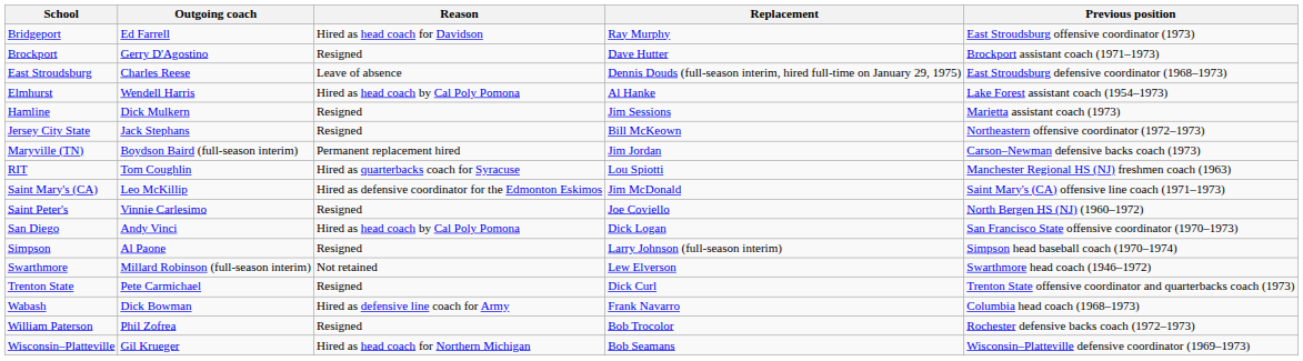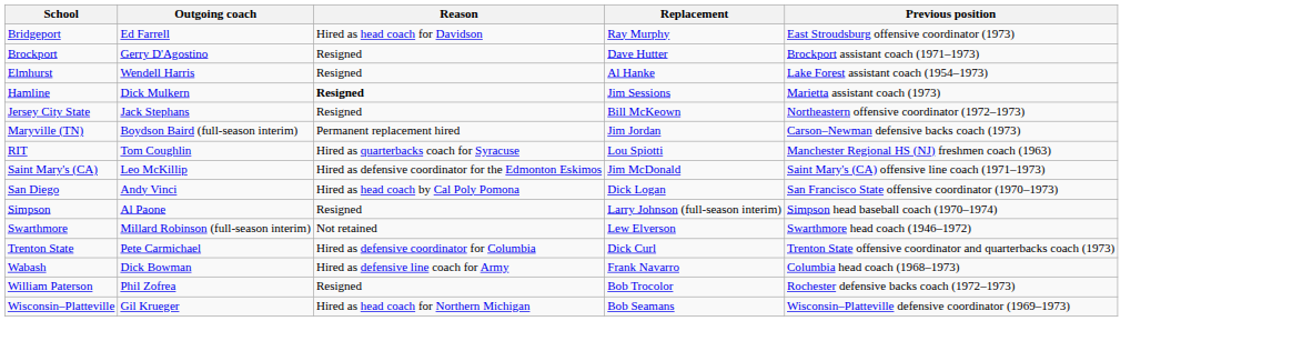 <table class="wikitable sortable">
 <tr>
 <th>School</th>
 <th>Outgoing coach</th>
 <th>Reason</th>
 <th>Replacement</th>
 <th>Previous position</th>
 </tr>
 <tr>
 <td><a href='#'>Bridgeport</a></td>
 <td><a href='#'>Ed Farrell</a></td>
 <td>Hired as <a href='#'>head coach</a> for <a href='#'>Davidson</a></td>
 <td><a href='#'>Ray Murphy</a></td>
 <td><a href='#'>East Stroudsburg</a> offensive coordinator (1973)</td>
 </tr>
 <tr>
 <td><a href='#'>Brockport</a></td>
 <td><a href='#'>Gerry D'Agostino</a></td>
 <td>Resigned</td>
 <td><a href='#'>Dave Hutter</a></td>
 <td><a href='#'>Brockport</a> assistant coach (1971–1973)</td>
 </tr>
 <tr>
-<td><a href='#'>East Stroudsburg</a></td>
-<td><a href='#'>Charles Reese</a></td>
-<td>Leave of absence</td>
-<td><a href='#'>Dennis Douds</a> (full-season interim, hired full-time on January 29, 1975)</td>
-<td><a href='#'>East Stroudsburg</a> defensive coordinator (1968–1973)</td>
-</tr>
-<tr>
 <td><a href='#'>Elmhurst</a></td>
 <td><a href='#'>Wendell Harris</a></td>
-<td>Hired as <a href='#'>head coach</a> by <a href='#'>Cal Poly Pomona</a></td>
+<td>Resigned</td>
 <td><a href='#'>Al Hanke</a></td>
 <td><a href='#'>Lake Forest</a> assistant coach (1954–1973)</td>
 </tr>
 <tr>
 <td><a href='#'>Hamline</a></td>
 <td><a href='#'>Dick Mulkern</a></td>
-<td>Resigned</td>
+<td><strong>Resigned</strong></td>
 <td><a href='#'>Jim Sessions</a></td>
 <td><a href='#'>Marietta</a> assistant coach (1973)</td>
 </tr>
 <tr>
 <td><a href='#'>Jersey City State</a></td>
 <td><a href='#'>Jack Stephans</a></td>
 <td>Resigned</td>
 <td><a href='#'>Bill McKeown</a></td>
 <td><a href='#'>Northeastern</a> offensive coordinator (1972–1973)</td>
 </tr>
 <tr>
 <td><a href='#'>Maryville (TN)</a></td>
 <td><a href='#'>Boydson Baird</a> (full-season interim)</td>
 <td>Permanent replacement hired</td>
 <td><a href='#'>Jim Jordan</a></td>
 <td><a href='#'>Carson–Newman</a> defensive backs coach (1973)</td>
 </tr>
 <tr>
 <td><a href='#'>RIT</a></td>
 <td><a href='#'>Tom Coughlin</a></td>
 <td>Hired as <a href='#'>quarterbacks</a> coach for <a href='#'>Syracuse</a></td>
 <td><a href='#'>Lou Spiotti</a></td>
 <td><a href='#'>Manchester Regional HS (NJ)</a> freshmen coach (1963)</td>
 </tr>
 <tr>
 <td><a href='#'>Saint Mary's (CA)</a></td>
 <td><a href='#'>Leo McKillip</a></td>
 <td>Hired as defensive coordinator for the <a href='#'>Edmonton Eskimos</a></td>
 <td><a href='#'>Jim McDonald</a></td>
 <td><a href='#'>Saint Mary's (CA)</a> offensive line coach (1971–1973)</td>
 </tr>
 <tr>
-<td><a href='#'>Saint Peter's</a></td>
-<td><a href='#'>Vinnie Carlesimo</a></td>
-<td>Resigned</td>
-<td><a href='#'>Joe Coviello</a></td>
-<td><a href='#'>North Bergen HS (NJ)</a> (1960–1972)</td>
-</tr>
-<tr>
 <td><a href='#'>San Diego</a></td>
 <td><a href='#'>Andy Vinci</a></td>
 <td>Hired as <a href='#'>head coach</a> by <a href='#'>Cal Poly Pomona</a></td>
 <td><a href='#'>Dick Logan</a></td>
 <td><a href='#'>San Francisco State</a> offensive coordinator (1970–1973)</td>
 </tr>
 <tr>
 <td><a href='#'>Simpson</a></td>
 <td><a href='#'>Al Paone</a></td>
 <td>Resigned</td>
 <td><a href='#'>Larry Johnson</a> (full-season interim)</td>
 <td><a href='#'>Simpson</a> head baseball coach (1970–1974)</td>
 </tr>
 <tr>
 <td><a href='#'>Swarthmore</a></td>
 <td><a href='#'>Millard Robinson</a> (full-season interim)</td>
 <td>Not retained</td>
 <td><a href='#'>Lew Elverson</a></td>
 <td><a href='#'>Swarthmore</a> head coach (1946–1972)</td>
 </tr>
 <tr>
 <td><a href='#'>Trenton State</a></td>
 <td><a href='#'>Pete Carmichael</a></td>
-<td>Resigned</td>
+<td>Hired as <a href='#'>defensive coordinator</a> for <a href='#'>Columbia</a></td>
 <td><a href='#'>Dick Curl</a></td>
 <td><a href='#'>Trenton State</a> offensive coordinator and quarterbacks coach (1973)</td>
 </tr>
 <tr>
 <td><a href='#'>Wabash</a></td>
 <td><a href='#'>Dick Bowman</a></td>
 <td>Hired as <a href='#'>defensive line</a> coach for <a href='#'>Army</a></td>
 <td><a href='#'>Frank Navarro</a></td>
 <td><a href='#'>Columbia</a> head coach (1968–1973)</td>
 </tr>
 <tr>
 <td><a href='#'>William Paterson</a></td>
 <td><a href='#'>Phil Zofrea</a></td>
 <td>Resigned</td>
 <td><a href='#'>Bob Trocolor</a></td>
 <td><a href='#'>Rochester</a> defensive backs coach (1972–1973)</td>
 </tr>
 <tr>
 <td><a href='#'>Wisconsin–Platteville</a></td>
 <td><a href='#'>Gil Krueger</a></td>
 <td>Hired as <a href='#'>head coach</a> for <a href='#'>Northern Michigan</a></td>
 <td><a href='#'>Bob Seamans</a></td>
 <td><a href='#'>Wisconsin–Platteville</a> defensive coordinator (1969–1973)</td>
 </tr>
 </table>
